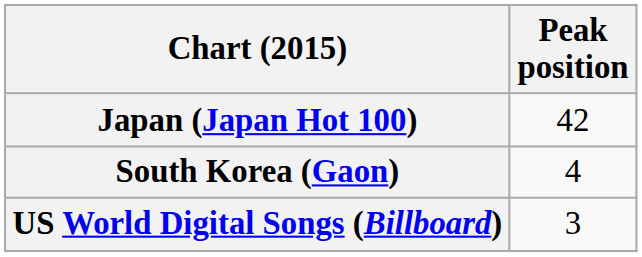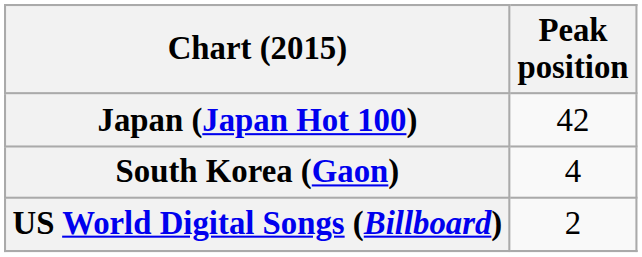 <table class="wikitable sortable plainrowheaders" style="text-align:center;">
 <tr>
 <th>Chart (2015)</th>
 <th>Peak<br>position</th>
 </tr>
 <tr>
 <th scope="row">Japan (<a href='#'>Japan Hot 100</a>)</th>
 <td>42</td>
 </tr>
 <tr>
 <th scope="row">South Korea (<a href='#'>Gaon</a>)</th>
 <td>4</td>
 </tr>
 <tr>
 <th scope="row">US <a href='#'>World Digital Songs</a> (<em><a href='#'>Billboard</a></em>)</th>
-<td>3</td>
+<td>2</td>
 </tr>
 <tr>
 </tr>
 </table>
